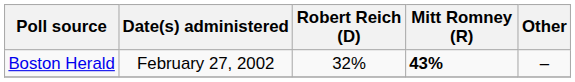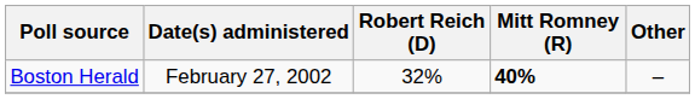 <table class="wikitable">
 <tr>
 <th>Poll source</th>
 <th>Date(s) administered</th>
 <th style="width:100px;">Robert Reich (D)</th>
 <th style="width:100px;">Mitt Romney (R)</th>
 <th>Other</th>
 </tr>
 <tr>
 <td><a href='#'>Boston Herald</a></td>
 <td align="center">February 27, 2002</td>
 <td align="center">32%</td>
-<td><strong>43%</strong></td>
+<td><strong>40%</strong></td>
 <td align="center">–</td>
 </tr>
 <tr>
 </tr>
 </table>
